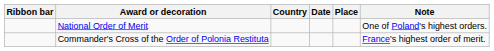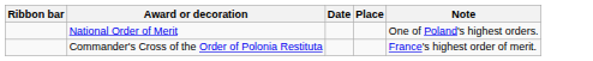 <table class="wikitable sortable" style="font-size: 90%;">
 <tr>
 <th class="unsortable">Ribbon bar</th>
 <th>Award or decoration</th>
-<th>Country</th>
 <th>Date</th>
 <th>Place</th>
 <th class="unsortable">Note</th>
 </tr>
 <tr>
 <td></td>
 <td><a href='#'>National Order of Merit</a></td>
-<td></td>
 <td align=center></td>
 <td align=center></td>
 <td>One of <a href='#'>Poland</a>'s highest orders.</td>
 </tr>
 <tr>
 <td></td>
 <td>Commander's Cross of the <a href='#'>Order of Polonia Restituta</a></td>
-<td></td>
 <td align=center></td>
 <td align=center></td>
 <td><a href='#'>France</a>'s highest order of merit.</td>
 </tr>
 </table>
